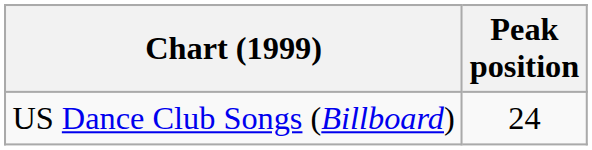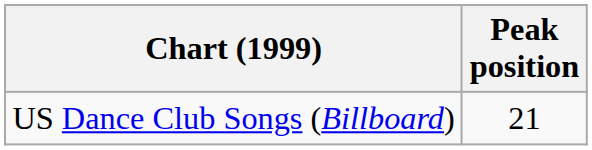 <table class="wikitable">
 <tr>
 <th>Chart (1999)</th>
 <th>Peak<br>position</th>
 </tr>
 <tr>
 <td>US <a href='#'>Dance Club Songs</a> (<em><a href='#'>Billboard</a></em>)</td>
-<td align="center">24</td>
+<td align="center">21</td>
 </tr>
 </table>
